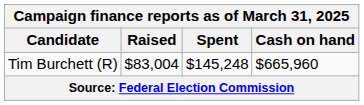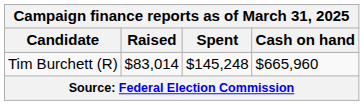 <table class="wikitable sortable">
 <tr>
 <th colspan=4>Campaign finance reports as of March 31, 2025</th>
 </tr>
 <tr style="text-align:center;">
 <th>Candidate</th>
 <th>Raised</th>
 <th>Spent</th>
 <th>Cash on hand</th>
 </tr>
 <tr>
 <td>Tim Burchett (R)</td>
-<td>$83,004</td>
+<td>$83,014</td>
 <td>$145,248</td>
 <td>$665,960</td>
 </tr>
 <tr>
 <th colspan="4"><small>Source: <a href='#'>Federal Election Commission</a></small></th>
 </tr>
 </table>
